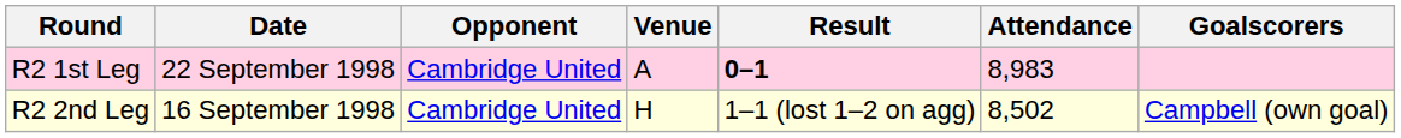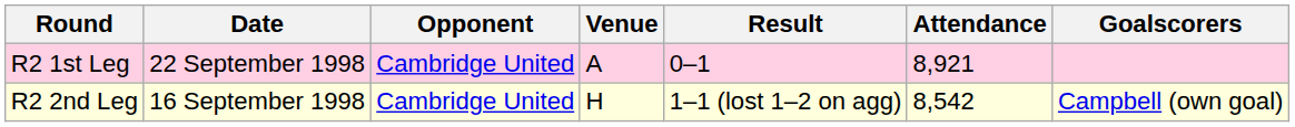 <table class="wikitable">
 <tr>
 <th>Round</th>
 <th>Date</th>
 <th>Opponent</th>
 <th>Venue</th>
 <th>Result</th>
 <th>Attendance</th>
 <th>Goalscorers</th>
 </tr>
 <tr style="background:#ffd0e3;">
 <td>R2 1st Leg</td>
 <td>22 September 1998</td>
 <td><a href='#'>Cambridge United</a></td>
 <td>A</td>
-<td><strong>0–1</strong></td>
-<td>8,983</td>
+<td>0–1</td>
+<td>8,921</td>
 <td></td>
 </tr>
 <tr style="background:#ffd;">
 <td>R2 2nd Leg</td>
 <td>16 September 1998</td>
 <td><a href='#'>Cambridge United</a></td>
 <td>H</td>
 <td>1–1 (lost 1–2 on agg)</td>
-<td>8,502</td>
+<td>8,542</td>
 <td><a href='#'>Campbell</a> (own goal)</td>
 </tr>
 </table>
